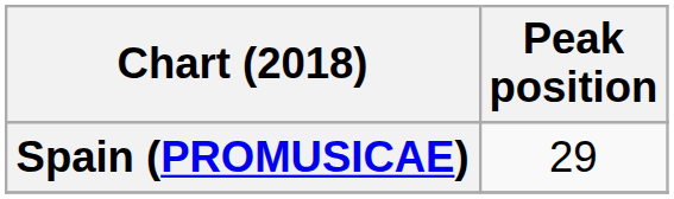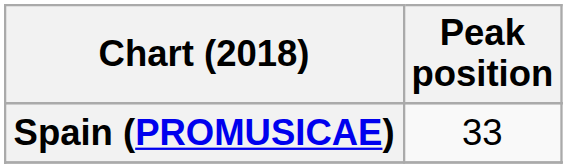 <table class="wikitable sortable plainrowheaders" style="text-align:center">
 <tr>
 <th scope="col">Chart (2018)</th>
 <th scope="col">Peak<br>position</th>
 </tr>
 <tr>
 </tr>
 <tr>
 <th scope="row">Spain (<a href='#'>PROMUSICAE</a>)</th>
-<td>29</td>
+<td>33</td>
 </tr>
 <tr>
 </tr>
 <tr>
 </tr>
 <tr>
 </tr>
 <tr>
 </tr>
 <tr>
 </tr>
 </table>
